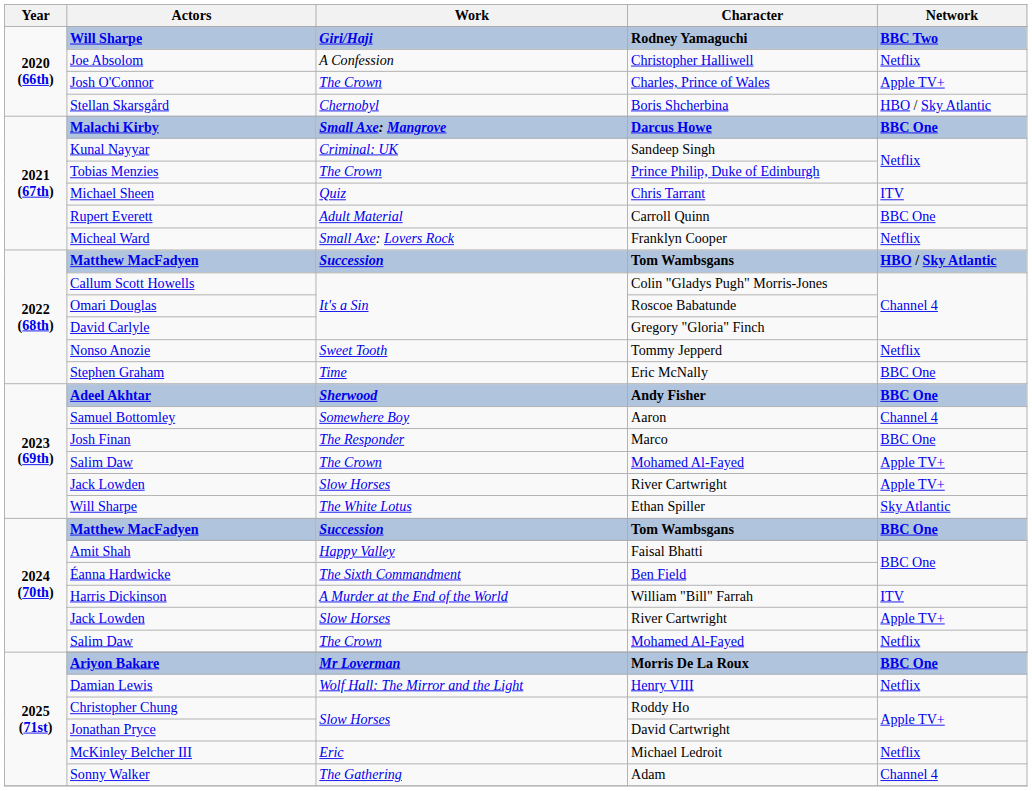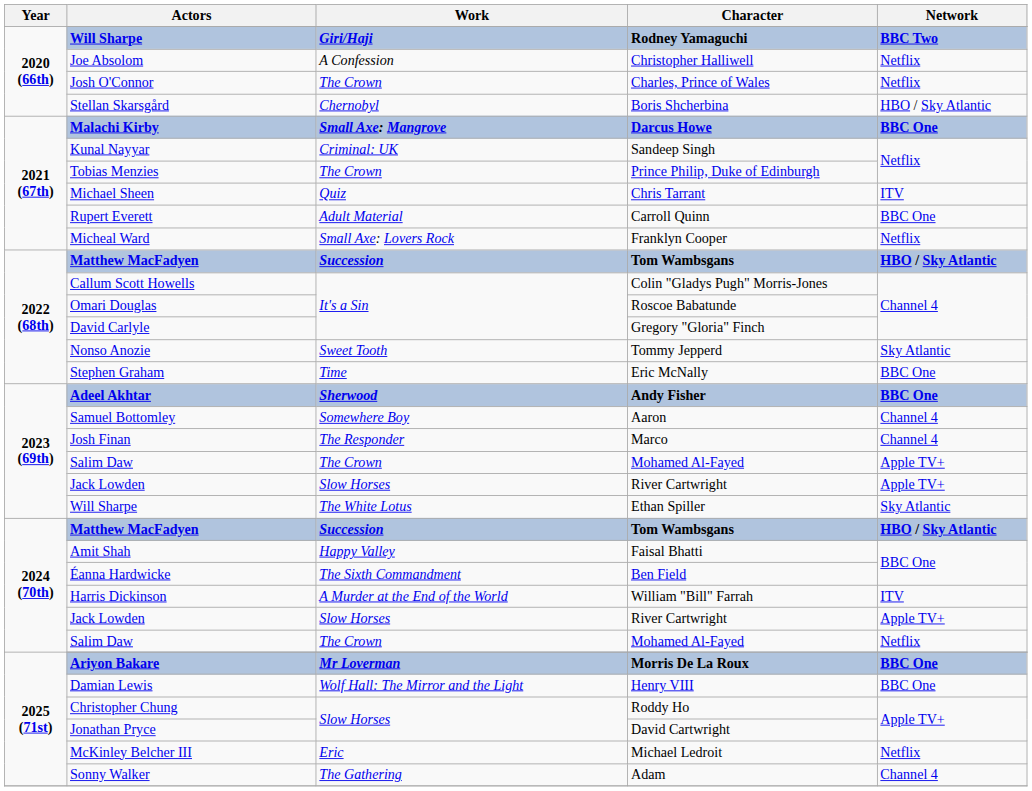 <table class="wikitable">
 <tr style="background:#bebebe;">
 <th style="width:5%;">Year</th>
 <th style="width:20%;">Actors</th>
 <th style="width:25%;">Work</th>
 <th style="width:20%;">Character</th>
 <th style="width:12%;">Network</th>
 </tr>
 <tr>
 <td rowspan=5 style="text-align:center"><strong>2020<br>(<a href='#'>66th</a>)<br></strong></td>
 </tr>
 <tr style="background:#B0C4DE;">
 <td><strong><a href='#'>Will Sharpe</a></strong></td>
 <td><strong><em><a href='#'>Giri/Haji</a></em></strong></td>
 <td><strong>Rodney Yamaguchi</strong></td>
 <td><strong><a href='#'>BBC Two</a></strong></td>
 </tr>
 <tr>
 <td><a href='#'>Joe Absolom</a></td>
 <td><em>A Confession</em></td>
 <td><a href='#'>Christopher Halliwell</a></td>
 <td><a href='#'>Netflix</a></td>
 </tr>
 <tr>
 <td><a href='#'>Josh O'Connor</a></td>
 <td><em><a href='#'>The Crown</a></em></td>
 <td><a href='#'>Charles, Prince of Wales</a></td>
-<td><a href='#'>Apple TV+</a></td>
+<td><a href='#'>Netflix</a></td>
 </tr>
 <tr>
 <td><a href='#'>Stellan Skarsgård</a></td>
 <td><em><a href='#'>Chernobyl</a></em></td>
 <td><a href='#'>Boris Shcherbina</a></td>
 <td><a href='#'>HBO</a> / <a href='#'>Sky Atlantic</a></td>
 </tr>
 <tr>
 <td rowspan=6 style="text-align:center"><strong>2021<br>(<a href='#'>67th</a>)</strong><br></td>
 <td style="background:#B0C4DE;"><strong><a href='#'>Malachi Kirby</a></strong></td>
 <td style="background:#B0C4DE;"><strong><em><a href='#'>Small Axe</a>: <a href='#'>Mangrove</a></em></strong></td>
 <td style="background:#B0C4DE;"><strong><a href='#'>Darcus Howe</a></strong></td>
 <td style="background:#B0C4DE;"><strong><a href='#'>BBC One</a></strong></td>
 </tr>
 <tr>
 <td><a href='#'>Kunal Nayyar</a></td>
 <td><em><a href='#'>Criminal: UK</a></em></td>
 <td>Sandeep Singh</td>
 <td rowspan="2"><a href='#'>Netflix</a></td>
 </tr>
 <tr>
 <td><a href='#'>Tobias Menzies</a></td>
 <td><em><a href='#'>The Crown</a></em></td>
 <td><a href='#'>Prince Philip, Duke of Edinburgh</a></td>
 </tr>
 <tr>
 <td><a href='#'>Michael Sheen</a></td>
 <td><em><a href='#'>Quiz</a></em></td>
 <td><a href='#'>Chris Tarrant</a></td>
 <td><a href='#'>ITV</a></td>
 </tr>
 <tr>
 <td><a href='#'>Rupert Everett</a></td>
 <td><em><a href='#'>Adult Material</a></em></td>
 <td>Carroll Quinn</td>
 <td><a href='#'>BBC One</a></td>
 </tr>
 <tr>
 <td><a href='#'>Micheal Ward</a></td>
 <td><em><a href='#'>Small Axe</a>: <a href='#'>Lovers Rock</a></em></td>
 <td>Franklyn Cooper</td>
 <td><a href='#'>Netflix</a></td>
 </tr>
 <tr>
 <td rowspan=6 style="text-align:center"><strong>2022<br>(<a href='#'>68th</a>)</strong><br></td>
 <td style="background:#B0C4DE;"><strong><a href='#'>Matthew MacFadyen</a></strong></td>
 <td style="background:#B0C4DE;"><strong><em><a href='#'>Succession</a></em></strong></td>
 <td style="background:#B0C4DE;"><strong>Tom Wambsgans</strong></td>
 <td style="background:#B0C4DE;"><strong><a href='#'>HBO</a> / <a href='#'>Sky Atlantic</a></strong></td>
 </tr>
 <tr>
 <td><a href='#'>Callum Scott Howells</a></td>
 <td rowspan="3"><em><a href='#'>It's a Sin</a></em></td>
 <td>Colin "Gladys Pugh" Morris-Jones</td>
 <td rowspan="3"><a href='#'>Channel 4</a></td>
 </tr>
 <tr>
 <td><a href='#'>Omari Douglas</a></td>
 <td>Roscoe Babatunde</td>
 </tr>
 <tr>
 <td><a href='#'>David Carlyle</a></td>
 <td>Gregory "Gloria" Finch</td>
 </tr>
 <tr>
 <td><a href='#'>Nonso Anozie</a></td>
 <td><em><a href='#'>Sweet Tooth</a></em></td>
 <td>Tommy Jepperd</td>
-<td><a href='#'>Netflix</a></td>
+<td><a href='#'>Sky Atlantic</a></td>
 </tr>
 <tr>
 <td><a href='#'>Stephen Graham</a></td>
 <td><em><a href='#'>Time</a></em></td>
 <td>Eric McNally</td>
 <td><a href='#'>BBC One</a></td>
 </tr>
 <tr>
 <td rowspan=6 style="text-align:center"><strong>2023<br>(<a href='#'>69th</a>)</strong><br></td>
 <td style="background:#B0C4DE;"><strong><a href='#'>Adeel Akhtar</a></strong></td>
 <td style="background:#B0C4DE;"><strong><em><a href='#'>Sherwood</a></em></strong></td>
 <td style="background:#B0C4DE;"><strong>Andy Fisher</strong></td>
 <td style="background:#B0C4DE;"><strong><a href='#'>BBC One</a></strong></td>
 </tr>
 <tr>
 <td><a href='#'>Samuel Bottomley</a></td>
 <td><em><a href='#'>Somewhere Boy</a></em></td>
 <td>Aaron</td>
 <td><a href='#'>Channel 4</a></td>
 </tr>
 <tr>
 <td><a href='#'>Josh Finan</a></td>
 <td><em><a href='#'>The Responder</a></em></td>
 <td>Marco</td>
-<td><a href='#'>BBC One</a></td>
+<td><a href='#'>Channel 4</a></td>
 </tr>
 <tr>
 <td><a href='#'>Salim Daw</a></td>
 <td><em><a href='#'>The Crown</a></em></td>
 <td><a href='#'>Mohamed Al-Fayed</a></td>
 <td><a href='#'>Apple TV+</a></td>
 </tr>
 <tr>
 <td><a href='#'>Jack Lowden</a></td>
 <td><em><a href='#'>Slow Horses</a></em></td>
 <td>River Cartwright</td>
 <td><a href='#'>Apple TV+</a></td>
 </tr>
 <tr>
 <td><a href='#'>Will Sharpe</a></td>
 <td><em><a href='#'>The White Lotus</a></em></td>
 <td>Ethan Spiller</td>
 <td><a href='#'>Sky Atlantic</a></td>
 </tr>
 <tr>
 <td rowspan=6 style="text-align:center"><strong>2024<br>(<a href='#'>70th</a>)</strong> <br></td>
 <td style="background:#B0C4DE;"><strong><a href='#'>Matthew MacFadyen</a></strong></td>
 <td style="background:#B0C4DE;"><strong><em><a href='#'>Succession</a></em></strong></td>
 <td style="background:#B0C4DE;"><strong>Tom Wambsgans</strong></td>
-<td style="background:#B0C4DE;"><strong><a href='#'>BBC One</a></strong></td>
+<td style="background:#B0C4DE;"><strong><a href='#'>HBO</a> / <a href='#'>Sky Atlantic</a></strong></td>
 </tr>
 <tr>
 <td><a href='#'>Amit Shah</a></td>
 <td><em><a href='#'>Happy Valley</a></em></td>
 <td>Faisal Bhatti</td>
 <td rowspan="2"><a href='#'>BBC One</a></td>
 </tr>
 <tr>
 <td><a href='#'>Éanna Hardwicke</a></td>
 <td><em><a href='#'>The Sixth Commandment</a></em></td>
 <td><a href='#'>Ben Field</a></td>
 </tr>
 <tr>
 <td><a href='#'>Harris Dickinson</a></td>
 <td><em><a href='#'>A Murder at the End of the World</a></em></td>
 <td>William "Bill" Farrah</td>
 <td><a href='#'>ITV</a></td>
 </tr>
 <tr>
 <td><a href='#'>Jack Lowden</a></td>
 <td><em><a href='#'>Slow Horses</a></em></td>
 <td>River Cartwright</td>
 <td><a href='#'>Apple TV+</a></td>
 </tr>
 <tr>
 <td><a href='#'>Salim Daw</a></td>
 <td><em><a href='#'>The Crown</a></em></td>
 <td><a href='#'>Mohamed Al-Fayed</a></td>
 <td><a href='#'>Netflix</a></td>
 </tr>
 <tr>
 <td rowspan=7 style="text-align:center"><strong>2025<br>(<a href='#'>71st</a>)</strong><br></td>
 </tr>
 <tr style="background:#B0C4DE;">
 <td><strong><a href='#'>Ariyon Bakare</a></strong></td>
 <td><strong><em><a href='#'>Mr Loverman</a></em></strong></td>
 <td><strong>Morris De La Roux</strong></td>
 <td><strong><a href='#'>BBC One</a></strong></td>
 </tr>
 <tr>
 <td><a href='#'>Damian Lewis</a></td>
 <td><em><a href='#'>Wolf Hall: The Mirror and the Light</a></em></td>
 <td><a href='#'>Henry VIII</a></td>
-<td><a href='#'>Netflix</a></td>
+<td><a href='#'>BBC One</a></td>
 </tr>
 <tr>
 <td><a href='#'>Christopher Chung</a></td>
 <td rowspan="2"><em><a href='#'>Slow Horses</a></em></td>
 <td>Roddy Ho</td>
 <td rowspan="2"><a href='#'>Apple TV+</a></td>
 </tr>
 <tr>
 <td><a href='#'>Jonathan Pryce</a></td>
 <td>David Cartwright</td>
 </tr>
 <tr>
 <td><a href='#'>McKinley Belcher III</a></td>
 <td><em><a href='#'>Eric</a></em></td>
 <td>Michael Ledroit</td>
 <td><a href='#'>Netflix</a></td>
 </tr>
 <tr>
 <td><a href='#'>Sonny Walker</a></td>
 <td><em><a href='#'>The Gathering</a></em></td>
 <td>Adam</td>
 <td><a href='#'>Channel 4</a></td>
 </tr>
 <tr>
 </tr>
 </table>
